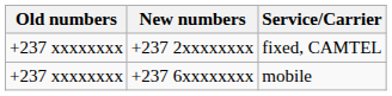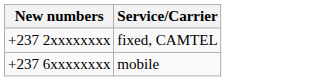 <table class="wikitable" border=1>
 <tr>
-<th>Old numbers</th>
 <th>New numbers</th>
 <th>Service/Carrier</th>
 </tr>
 <tr>
-<td>+237 xxxxxxxx</td>
 <td>+237 2xxxxxxxx</td>
 <td>fixed, CAMTEL</td>
 </tr>
 <tr>
-<td>+237 xxxxxxxx</td>
 <td>+237 6xxxxxxxx</td>
 <td>mobile</td>
 </tr>
 </table>
